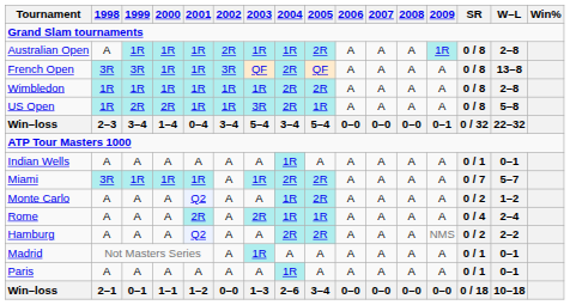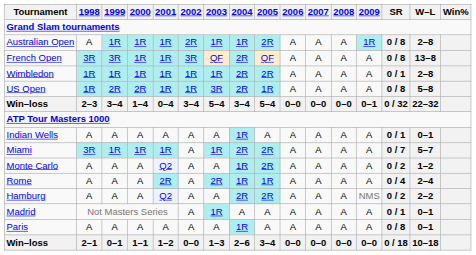 <table class=wikitable style=text-align:center;font-size:97%>
 <tr>
 <th>Tournament</th>
 <th><a href='#'>1998</a></th>
 <th><a href='#'>1999</a></th>
 <th><a href='#'>2000</a></th>
 <th><a href='#'>2001</a></th>
 <th><a href='#'>2002</a></th>
 <th><a href='#'>2003</a></th>
 <th><a href='#'>2004</a></th>
 <th><a href='#'>2005</a></th>
 <th><a href='#'>2006</a></th>
 <th><a href='#'>2007</a></th>
 <th><a href='#'>2008</a></th>
 <th><a href='#'>2009</a></th>
 <th>SR</th>
 <th>W–L</th>
 <th>Win%</th>
 </tr>
 <tr>
 <td colspan=25 style=text-align:left><a href='#'><strong>Grand Slam tournaments</strong></a></td>
 </tr>
 <tr>
 <td align=left><a href='#'>Australian Open</a></td>
 <td>A</td>
 <td bgcolor=afeeee><a href='#'>1R</a></td>
 <td bgcolor=afeeee><a href='#'>1R</a></td>
 <td bgcolor=afeeee><a href='#'>1R</a></td>
 <td bgcolor=afeeee><a href='#'>2R</a></td>
 <td bgcolor=afeeee><a href='#'>1R</a></td>
 <td bgcolor=afeeee><a href='#'>1R</a></td>
 <td bgcolor=afeeee><a href='#'>2R</a></td>
 <td>A</td>
 <td>A</td>
 <td>A</td>
 <td bgcolor=afeeee><a href='#'>1R</a></td>
 <th>0 / 8</th>
 <th>2–8</th>
 <th></th>
 </tr>
 <tr>
 <td align=left><a href='#'>French Open</a></td>
 <td bgcolor=afeeee><a href='#'>3R</a></td>
 <td bgcolor=afeeee><a href='#'>3R</a></td>
 <td bgcolor=afeeee><a href='#'>1R</a></td>
 <td bgcolor=afeeee><a href='#'>1R</a></td>
 <td bgcolor=afeeee><a href='#'>3R</a></td>
 <td bgcolor=ffebcd><a href='#'>QF</a></td>
 <td bgcolor=afeeee><a href='#'>2R</a></td>
 <td bgcolor=ffebcd><a href='#'>QF</a></td>
 <td>A</td>
 <td>A</td>
 <td>A</td>
 <td>A</td>
 <th>0 / 8</th>
 <th>13–8</th>
 <th></th>
 </tr>
 <tr>
 <td align=left><a href='#'>Wimbledon</a></td>
 <td bgcolor=afeeee><a href='#'>1R</a></td>
 <td bgcolor=afeeee><a href='#'>1R</a></td>
 <td bgcolor=afeeee><a href='#'>1R</a></td>
 <td bgcolor=afeeee><a href='#'>1R</a></td>
 <td bgcolor=afeeee><a href='#'>1R</a></td>
 <td bgcolor=afeeee><a href='#'>1R</a></td>
 <td bgcolor=afeeee><a href='#'>2R</a></td>
 <td bgcolor=afeeee><a href='#'>2R</a></td>
 <td>A</td>
 <td>A</td>
 <td>A</td>
 <td>A</td>
-<th>0 / 8</th>
+<th>0 / 1</th>
 <th>2–8</th>
 <th></th>
 </tr>
 <tr>
 <td align=left><a href='#'>US Open</a></td>
 <td bgcolor=afeeee><a href='#'>1R</a></td>
 <td bgcolor=afeeee><a href='#'>2R</a></td>
 <td bgcolor=afeeee><a href='#'>2R</a></td>
 <td bgcolor=afeeee><a href='#'>1R</a></td>
 <td bgcolor=afeeee><a href='#'>1R</a></td>
 <td bgcolor=afeeee><a href='#'>3R</a></td>
 <td bgcolor=afeeee><a href='#'>2R</a></td>
 <td bgcolor=afeeee><a href='#'>1R</a></td>
 <td>A</td>
 <td>A</td>
 <td>A</td>
 <td>A</td>
 <th>0 / 8</th>
 <th>5–8</th>
 <th></th>
 </tr>
 <tr>
 <th style=text-align:left><strong>Win–loss</strong></th>
 <th>2–3</th>
 <th>3–4</th>
 <th>1–4</th>
 <th>0–4</th>
 <th>3–4</th>
 <th>5–4</th>
 <th>3–4</th>
 <th>5–4</th>
 <th>0–0</th>
 <th>0–0</th>
 <th>0–0</th>
 <th>0–1</th>
 <th>0 / 32</th>
 <th>22–32</th>
 <th></th>
 </tr>
 <tr>
 <td colspan=25 style=text-align:left><strong><a href='#'>ATP Tour Masters 1000</a></strong></td>
 </tr>
 <tr>
 <td align=left><a href='#'>Indian Wells</a></td>
 <td>A</td>
 <td>A</td>
 <td>A</td>
 <td>A</td>
 <td>A</td>
 <td>A</td>
 <td bgcolor=afeeee><a href='#'>1R</a></td>
 <td>A</td>
 <td>A</td>
 <td>A</td>
 <td>A</td>
 <td>A</td>
 <th>0 / 1</th>
 <th>0–1</th>
 <th></th>
 </tr>
 <tr>
 <td align=left><a href='#'>Miami</a></td>
 <td bgcolor=afeeee><a href='#'>3R</a></td>
 <td bgcolor=afeeee><a href='#'>1R</a></td>
 <td bgcolor=afeeee><a href='#'>1R</a></td>
 <td bgcolor=afeeee><a href='#'>1R</a></td>
 <td>A</td>
 <td bgcolor=afeeee><a href='#'>1R</a></td>
 <td bgcolor=afeeee><a href='#'>2R</a></td>
 <td bgcolor=afeeee><a href='#'>2R</a></td>
 <td>A</td>
 <td>A</td>
 <td>A</td>
 <td>A</td>
 <th>0 / 7</th>
 <th>5–7</th>
 <th></th>
 </tr>
 <tr>
 <td align=left><a href='#'>Monte Carlo</a></td>
 <td>A</td>
 <td>A</td>
 <td>A</td>
 <td bgcolor=ecf2ff><a href='#'>Q2</a></td>
 <td>A</td>
 <td>A</td>
 <td bgcolor=afeeee><a href='#'>1R</a></td>
 <td bgcolor=afeeee><a href='#'>2R</a></td>
 <td>A</td>
 <td>A</td>
 <td>A</td>
 <td>A</td>
 <th>0 / 2</th>
 <th>1–2</th>
 <th></th>
 </tr>
 <tr>
 <td align=left><a href='#'>Rome</a></td>
 <td>A</td>
 <td>A</td>
 <td>A</td>
 <td bgcolor=afeeee><a href='#'>2R</a></td>
 <td>A</td>
 <td bgcolor=afeeee><a href='#'>2R</a></td>
 <td bgcolor=afeeee><a href='#'>1R</a></td>
 <td bgcolor=afeeee><a href='#'>1R</a></td>
 <td>A</td>
 <td>A</td>
 <td>A</td>
 <td>A</td>
 <th>0 / 4</th>
 <th>2–4</th>
 <th></th>
 </tr>
 <tr>
 <td align=left><a href='#'>Hamburg</a></td>
 <td>A</td>
 <td>A</td>
 <td>A</td>
 <td bgcolor=ecf2ff><a href='#'>Q2</a></td>
 <td>A</td>
 <td>A</td>
 <td bgcolor=afeeee><a href='#'>2R</a></td>
 <td bgcolor=afeeee><a href='#'>2R</a></td>
 <td>A</td>
 <td>A</td>
 <td>A</td>
 <td colspan=1 style=color:#767676>NMS</td>
 <th>0 / 2</th>
 <th>2–2</th>
 <th></th>
 </tr>
 <tr>
 <td align=left><a href='#'>Madrid</a></td>
 <td colspan=4 style=color:#767676>Not Masters Series</td>
 <td>A</td>
 <td bgcolor=afeeee><a href='#'>1R</a></td>
 <td>A</td>
 <td>A</td>
 <td>A</td>
 <td>A</td>
 <td>A</td>
 <td>A</td>
 <th>0 / 1</th>
 <th>0–1</th>
 <th></th>
 </tr>
 <tr>
 <td align=left><a href='#'>Paris</a></td>
 <td>A</td>
 <td>A</td>
 <td>A</td>
 <td>A</td>
 <td>A</td>
 <td>A</td>
 <td bgcolor=afeeee><a href='#'>1R</a></td>
 <td>A</td>
 <td>A</td>
 <td>A</td>
 <td>A</td>
 <td>A</td>
-<th>0 / 1</th>
+<th>0 / 8</th>
 <th>0–1</th>
 <th></th>
 </tr>
 <tr>
 <th style=text-align:left><strong>Win–loss</strong></th>
 <th>2–1</th>
 <th>0–1</th>
 <th>1–1</th>
 <th>1–2</th>
 <th>0–0</th>
 <th>1–3</th>
 <th>2–6</th>
 <th>3–4</th>
 <th>0–0</th>
 <th>0–0</th>
 <th>0–0</th>
 <th>0–0</th>
 <th>0 / 18</th>
 <th>10–18</th>
 <th></th>
 </tr>
 </table>
